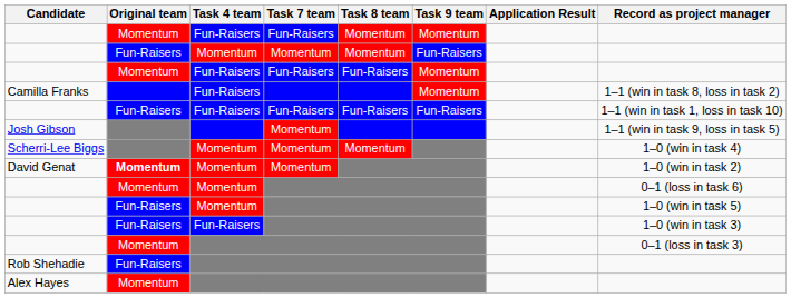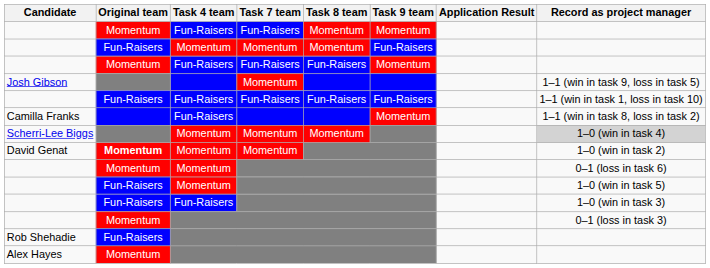 <table class="wikitable">
 <tr>
 <th>Candidate</th>
 <th>Original team</th>
 <th>Task 4 team</th>
 <th>Task 7 team</th>
 <th>Task 8 team</th>
 <th>Task 9 team</th>
 <th>Application Result</th>
 <th>Record as project manager</th>
 </tr>
 <tr>
 <td></td>
 <td style="text-align:center; background:red;color:white;">Momentum</td>
 <td style="text-align:center; background:blue;color:white;">Fun-Raisers</td>
 <td style="text-align:center; background:blue;color:white;">Fun-Raisers</td>
 <td style="text-align:center; background:red;color:white;">Momentum</td>
 <td style="text-align:center; background:red;color:white;">Momentum</td>
 <td></td>
 <td style="text-align:center;"></td>
 </tr>
 <tr>
 <td></td>
 <td style="text-align:center; background:blue;color:white;">Fun-Raisers</td>
 <td style="text-align:center; background:red;color:white;">Momentum</td>
 <td style="text-align:center; background:red;color:white;">Momentum</td>
 <td style="text-align:center; background:red;color:white;">Momentum</td>
 <td style="text-align:center; background:blue;color:white;">Fun-Raisers</td>
 <td style="text-align:center;"></td>
 <td style="text-align:center;"></td>
 </tr>
 <tr>
 <td></td>
 <td style="text-align:center; background:red;color:white;">Momentum</td>
 <td style="text-align:center; background:blue;color:white;">Fun-Raisers</td>
 <td style="text-align:center; background:blue;color:white;">Fun-Raisers</td>
 <td style="text-align:center; background:blue;color:white;">Fun-Raisers</td>
 <td style="text-align:center; background:red;color:white;">Momentum</td>
 <td style="text-align:center;"></td>
 <td style="text-align:center;"></td>
 </tr>
 <tr>
-<td>Camilla Franks</td>
+<td><a href='#'>Josh Gibson</a></td>
+<td colspan="1" bgcolor="grey"></td>
 <td style="text-align:center; background:blue;color:white;"></td>
-<td style="text-align:center; background:blue;color:white;">Fun-Raisers</td>
+<td style="text-align:center; background:red;color:white;">Momentum</td>
 <td style="text-align:center; background:blue;color:white;"></td>
 <td style="text-align:center; background:blue;color:white;"></td>
-<td style="text-align:center; background:red;color:white;">Momentum</td>
 <td style="text-align:center;"></td>
-<td style="text-align:center;">1–1 (win in task 8, loss in task 2)</td>
+<td style="text-align:center;">1–1 (win in task 9, loss in task 5)</td>
 </tr>
 <tr>
 <td><a href='#'></a></td>
 <td style="text-align:center; background:blue;color:white;">Fun-Raisers</td>
 <td style="text-align:center; background:blue;color:white;">Fun-Raisers</td>
 <td style="text-align:center; background:blue;color:white;">Fun-Raisers</td>
 <td style="text-align:center; background:blue;color:white;">Fun-Raisers</td>
 <td style="text-align:center; background:blue;color:white;">Fun-Raisers</td>
 <td style="text-align:center;"></td>
 <td style="text-align:center;">1–1 (win in task 1, loss in task 10)</td>
 </tr>
 <tr>
-<td><a href='#'>Josh Gibson</a></td>
-<td colspan="1" bgcolor="grey"></td>
+<td>Camilla Franks</td>
+<td style="text-align:center; background:blue;color:white;"></td>
+<td style="text-align:center; background:blue;color:white;">Fun-Raisers</td>
+<td style="text-align:center; background:blue;color:white;"></td>
 <td style="text-align:center; background:blue;color:white;"></td>
 <td style="text-align:center; background:red;color:white;">Momentum</td>
-<td style="text-align:center; background:blue;color:white;"></td>
-<td style="text-align:center; background:blue;color:white;"></td>
 <td style="text-align:center;"></td>
-<td style="text-align:center;">1–1 (win in task 9, loss in task 5)</td>
+<td style="text-align:center;">1–1 (win in task 8, loss in task 2)</td>
 </tr>
 <tr>
 <td><a href='#'>Scherri-Lee Biggs</a></td>
 <td colspan="1" bgcolor="grey"></td>
 <td style="text-align:center; background:red;color:white;">Momentum</td>
 <td style="text-align:center; background:red;color:white;">Momentum</td>
 <td style="text-align:center; background:red;color:white;">Momentum</td>
 <td colspan="1" bgcolor="grey"></td>
 <td style="text-align:center;"></td>
-<td style="text-align:center;">1–0 (win in task 4)</td>
+<td style="background: lightgrey; text-align:center;">1–0 (win in task 4)</td>
 </tr>
 <tr>
 <td>David Genat</td>
 <td style="text-align:center; background:red;color:white;"><strong>Momentum</strong></td>
 <td style="text-align:center; background:red;color:white;">Momentum</td>
 <td style="text-align:center; background:red;color:white;">Momentum</td>
 <td colspan="2" bgcolor="grey"></td>
 <td style="text-align:center;"></td>
 <td style="text-align:center;">1–0 (win in task 2)</td>
 </tr>
 <tr>
 <td></td>
 <td style="text-align:center; background:red;color:white;">Momentum</td>
 <td style="text-align:center; background:red;color:white;">Momentum</td>
 <td colspan="3" bgcolor="grey"></td>
 <td style="text-align:center;"></td>
 <td style="text-align:center;">0–1 (loss in task 6)</td>
 </tr>
 <tr>
 <td></td>
 <td style="text-align:center; background:blue;color:white;">Fun-Raisers</td>
 <td style="text-align:center; background:red;color:white;">Momentum</td>
 <td colspan="3" bgcolor="grey"></td>
 <td style="text-align:center;"></td>
 <td style="text-align:center;">1–0 (win in task 5)</td>
 </tr>
 <tr>
 <td></td>
 <td style="text-align:center; background:blue;color:white;">Fun-Raisers</td>
 <td style="text-align:center; background:blue;color:white;">Fun-Raisers</td>
 <td colspan="3" bgcolor="grey"></td>
 <td style="text-align:center;"></td>
 <td style="text-align:center;">1–0 (win in task 3)</td>
 </tr>
 <tr>
 <td></td>
 <td style="text-align:center; background:red;color:white;">Momentum</td>
 <td colspan="4" bgcolor="grey"></td>
 <td style="text-align:center;"></td>
 <td style="text-align:center;">0–1 (loss in task 3)</td>
 </tr>
 <tr>
 <td>Rob Shehadie</td>
 <td style="text-align:center; background:blue;color:white;">Fun-Raisers</td>
 <td colspan="4" bgcolor="grey"></td>
 <td style="text-align:center;"></td>
 <td></td>
 </tr>
 <tr>
 <td>Alex Hayes</td>
 <td style="text-align:center; background:red;color:white;">Momentum</td>
 <td colspan="4" bgcolor="grey"></td>
 <td style="text-align:center;"></td>
 <td></td>
 </tr>
 </table>
